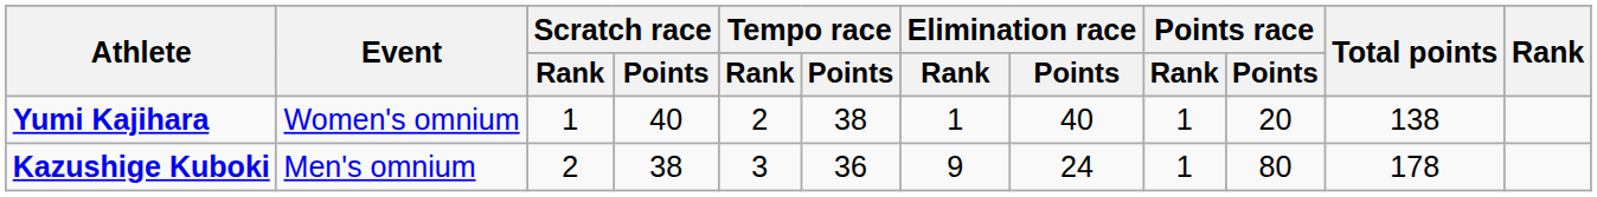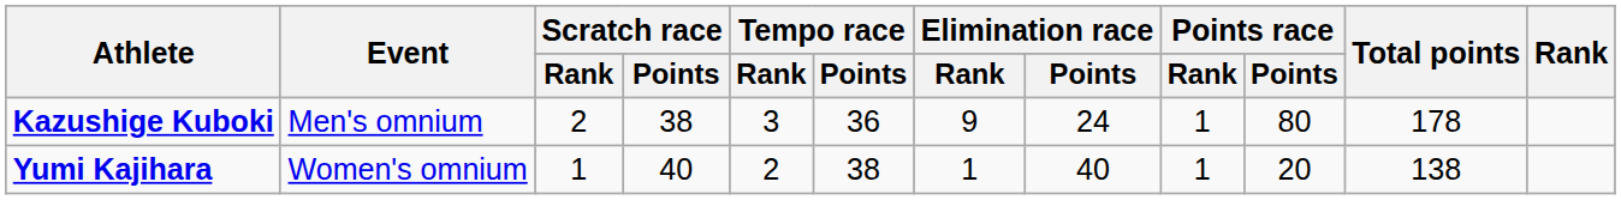 <table class="wikitable" style="font-size:90%">
 <tr>
 <th rowspan="2">Athlete</th>
 <th rowspan="2">Event</th>
 <th colspan=2>Scratch race</th>
 <th colspan=2>Tempo race</th>
 <th colspan=2>Elimination race</th>
 <th colspan=2>Points race</th>
 <th rowspan=2>Total points</th>
 <th rowspan=2>Rank</th>
 </tr>
 <tr style="font-size:95%">
 <th>Rank</th>
 <th>Points</th>
 <th>Rank</th>
 <th>Points</th>
 <th>Rank</th>
 <th>Points</th>
 <th>Rank</th>
 <th>Points</th>
 </tr>
 <tr align=center>
+<td align=left><strong><a href='#'>Kazushige Kuboki</a></strong></td>
+<td align=left><a href='#'>Men's omnium</a></td>
+<td>2</td>
+<td>38</td>
+<td>3</td>
+<td>36</td>
+<td>9</td>
+<td>24</td>
+<td>1</td>
+<td>80</td>
+<td>178</td>
+<td></td>
+</tr>
+<tr align=center>
 <td align=left><strong><a href='#'>Yumi Kajihara</a></strong></td>
 <td align=left><a href='#'>Women's omnium</a></td>
 <td>1</td>
 <td>40</td>
 <td>2</td>
 <td>38</td>
 <td>1</td>
 <td>40</td>
 <td>1</td>
 <td>20</td>
 <td>138</td>
 <td></td>
 </tr>
-<tr align=center>
-<td align=left><strong><a href='#'>Kazushige Kuboki</a></strong></td>
-<td align=left><a href='#'>Men's omnium</a></td>
-<td>2</td>
-<td>38</td>
-<td>3</td>
-<td>36</td>
-<td>9</td>
-<td>24</td>
-<td>1</td>
-<td>80</td>
-<td>178</td>
-<td></td>
-</tr>
 </table>
